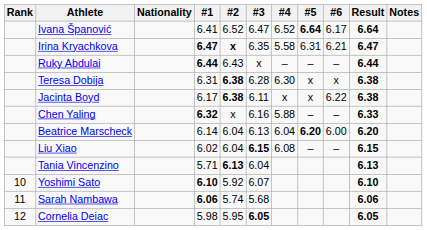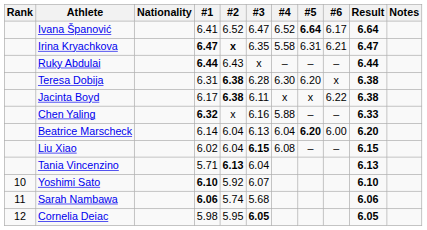 <table class="wikitable sortable" style="text-align:center">
 <tr>
 <th>Rank</th>
 <th>Athlete</th>
 <th>Nationality</th>
 <th>#1</th>
 <th>#2</th>
 <th>#3</th>
 <th>#4</th>
 <th>#5</th>
 <th>#6</th>
 <th>Result</th>
 <th>Notes</th>
 </tr>
 <tr>
 <td></td>
 <td align="left"><a href='#'>Ivana Španović</a></td>
 <td align=left></td>
 <td>6.41</td>
 <td>6.52</td>
 <td>6.47</td>
 <td>6.52</td>
 <td><strong>6.64</strong></td>
 <td>6.17</td>
 <td><strong>6.64</strong></td>
 <td></td>
 </tr>
 <tr>
 <td></td>
 <td align="left"><a href='#'>Irina Kryachkova</a></td>
 <td align=left></td>
 <td><strong>6.47</strong></td>
 <td><strong>x</strong></td>
 <td>6.35</td>
 <td>5.58</td>
 <td>6.31</td>
 <td>6.21</td>
 <td><strong>6.47</strong></td>
 <td></td>
 </tr>
 <tr>
 <td></td>
 <td align="left"><a href='#'>Ruky Abdulai</a></td>
 <td align=left></td>
 <td><strong>6.44</strong></td>
 <td>6.43</td>
 <td>x</td>
 <td>–</td>
 <td>–</td>
 <td>–</td>
 <td><strong>6.44</strong></td>
 <td></td>
 </tr>
 <tr>
 <td></td>
 <td align="left"><a href='#'>Teresa Dobija</a></td>
 <td align=left></td>
 <td>6.31</td>
 <td><strong>6.38</strong></td>
 <td>6.28</td>
 <td>6.30</td>
-<td>x</td>
+<td>6.20</td>
 <td>x</td>
 <td><strong>6.38</strong></td>
 <td></td>
 </tr>
 <tr>
 <td></td>
 <td align="left"><a href='#'>Jacinta Boyd</a></td>
 <td align=left></td>
 <td>6.17</td>
 <td><strong>6.38</strong></td>
 <td>6.11</td>
 <td>x</td>
 <td>x</td>
 <td>6.22</td>
 <td><strong>6.38</strong></td>
 <td></td>
 </tr>
 <tr>
 <td></td>
 <td align="left"><a href='#'>Chen Yaling</a></td>
 <td align=left></td>
 <td><strong>6.32</strong></td>
 <td>x</td>
 <td>6.16</td>
 <td>5.88</td>
 <td>–</td>
 <td>–</td>
 <td><strong>6.33</strong></td>
 <td></td>
 </tr>
 <tr>
 <td></td>
 <td align="left"><a href='#'>Beatrice Marscheck</a></td>
 <td align=left></td>
 <td>6.14</td>
 <td>6.04</td>
 <td>6.13</td>
 <td>6.04</td>
 <td><strong>6.20</strong></td>
 <td>6.00</td>
 <td><strong>6.20</strong></td>
 <td></td>
 </tr>
 <tr>
 <td></td>
 <td align="left"><a href='#'>Liu Xiao</a></td>
 <td align=left></td>
 <td>6.02</td>
 <td>6.04</td>
 <td><strong>6.15</strong></td>
 <td>6.08</td>
 <td>–</td>
 <td>–</td>
 <td><strong>6.15</strong></td>
 <td></td>
 </tr>
 <tr>
 <td></td>
 <td align="left"><a href='#'>Tania Vincenzino</a></td>
 <td align=left></td>
 <td>5.71</td>
 <td><strong>6.13</strong></td>
 <td>6.04</td>
 <td></td>
 <td></td>
 <td></td>
 <td><strong>6.13</strong></td>
 <td></td>
 </tr>
 <tr>
 <td>10</td>
 <td align="left"><a href='#'>Yoshimi Sato</a></td>
 <td align=left></td>
 <td><strong>6.10</strong></td>
 <td>5.92</td>
 <td>6.07</td>
 <td></td>
 <td></td>
 <td></td>
 <td><strong>6.10</strong></td>
 <td></td>
 </tr>
 <tr>
 <td>11</td>
 <td align="left"><a href='#'>Sarah Nambawa</a></td>
 <td align=left></td>
 <td><strong>6.06</strong></td>
 <td>5.74</td>
 <td>5.68</td>
 <td></td>
 <td></td>
 <td></td>
 <td><strong>6.06</strong></td>
 <td></td>
 </tr>
 <tr>
 <td>12</td>
 <td align="left"><a href='#'>Cornelia Deiac</a></td>
 <td align=left></td>
 <td>5.98</td>
 <td>5.95</td>
 <td><strong>6.05</strong></td>
 <td></td>
 <td></td>
 <td></td>
 <td><strong>6.05</strong></td>
 <td></td>
 </tr>
 </table>
